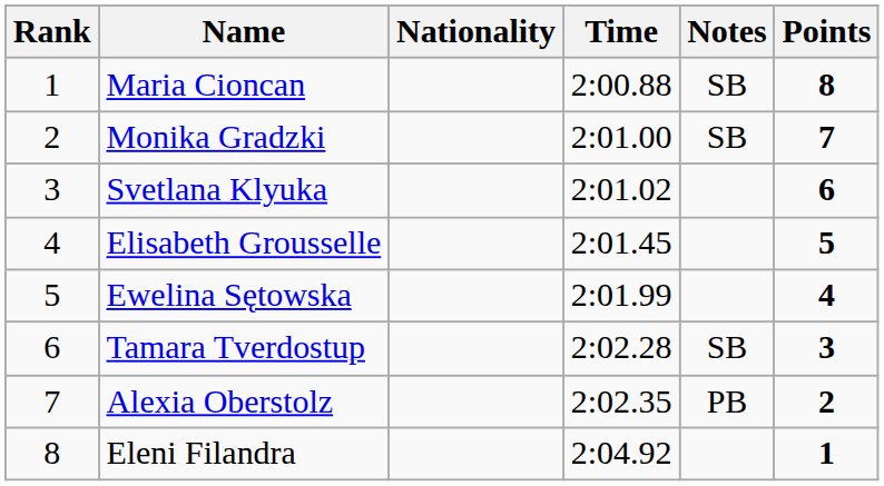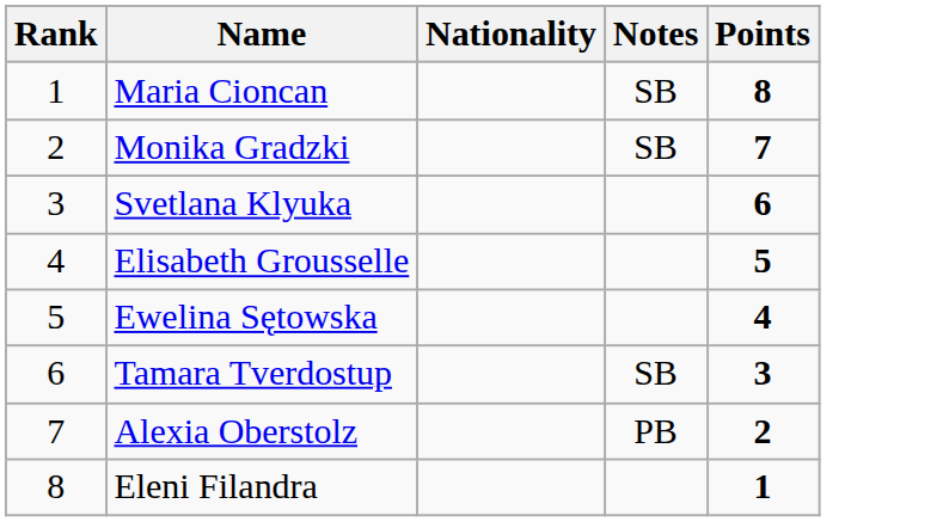 <table class="wikitable sortable" style="text-align:center">
 <tr>
 <th>Rank</th>
 <th>Name</th>
 <th>Nationality</th>
-<th>Time</th>
 <th>Notes</th>
 <th>Points</th>
 </tr>
 <tr>
 <td>1</td>
 <td align=left><a href='#'>Maria Cioncan</a></td>
 <td align=left></td>
-<td>2:00.88</td>
 <td>SB</td>
 <td><strong>8</strong></td>
 </tr>
 <tr>
 <td>2</td>
 <td align=left><a href='#'>Monika Gradzki</a></td>
 <td align=left></td>
-<td>2:01.00</td>
 <td>SB</td>
 <td><strong>7</strong></td>
 </tr>
 <tr>
 <td>3</td>
 <td align=left><a href='#'>Svetlana Klyuka</a></td>
 <td align=left></td>
-<td>2:01.02</td>
 <td></td>
 <td><strong>6</strong></td>
 </tr>
 <tr>
 <td>4</td>
 <td align=left><a href='#'>Elisabeth Grousselle</a></td>
 <td align=left></td>
-<td>2:01.45</td>
 <td></td>
 <td><strong>5</strong></td>
 </tr>
 <tr>
 <td>5</td>
 <td align=left><a href='#'>Ewelina Sętowska</a></td>
 <td align=left></td>
-<td>2:01.99</td>
 <td></td>
 <td><strong>4</strong></td>
 </tr>
 <tr>
 <td>6</td>
 <td align=left><a href='#'>Tamara Tverdostup</a></td>
 <td align=left></td>
-<td>2:02.28</td>
 <td>SB</td>
 <td><strong>3</strong></td>
 </tr>
 <tr>
 <td>7</td>
 <td align=left><a href='#'>Alexia Oberstolz</a></td>
 <td align=left></td>
-<td>2:02.35</td>
 <td>PB</td>
 <td><strong>2</strong></td>
 </tr>
 <tr>
 <td>8</td>
 <td align=left>Eleni Filandra</td>
 <td align=left></td>
-<td>2:04.92</td>
 <td></td>
 <td><strong>1</strong></td>
 </tr>
 </table>
